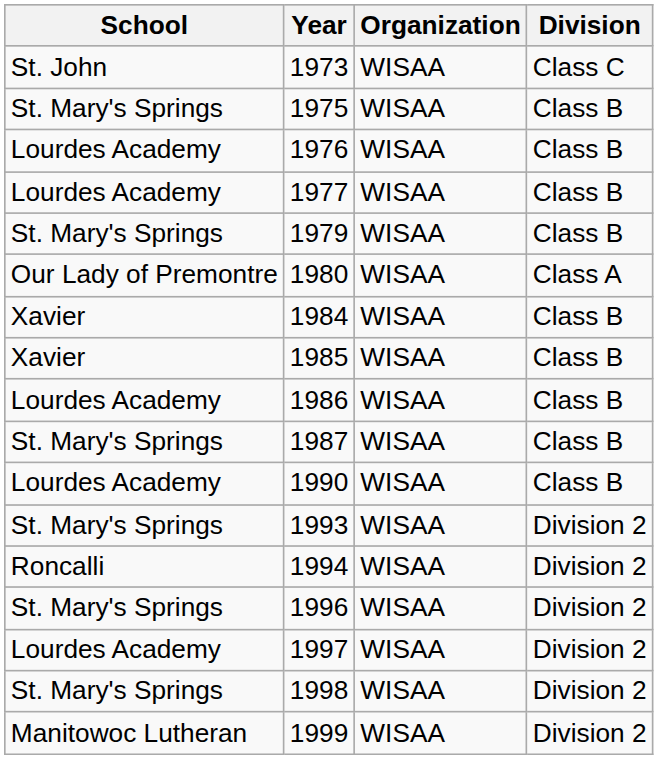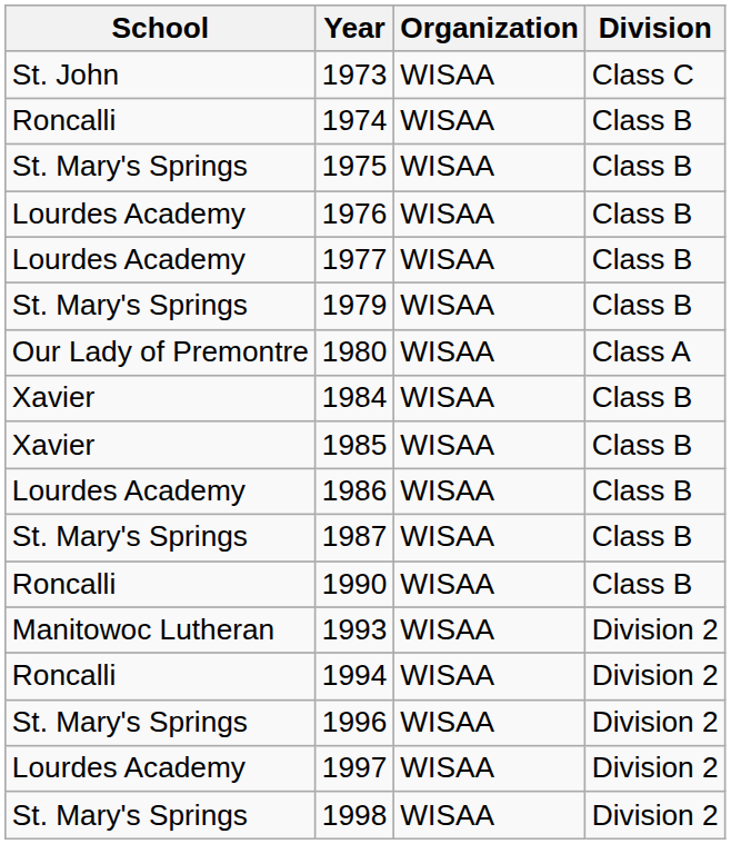 <table class="wikitable">
 <tr>
 <th>School</th>
 <th>Year</th>
 <th>Organization</th>
 <th>Division</th>
 </tr>
 <tr>
 <td>St. John</td>
 <td>1973</td>
 <td>WISAA</td>
 <td>Class C</td>
+</tr>
+<tr>
+<td>Roncalli</td>
+<td>1974</td>
+<td>WISAA</td>
+<td>Class B</td>
 </tr>
 <tr>
 <td>St. Mary's Springs</td>
 <td>1975</td>
 <td>WISAA</td>
 <td>Class B</td>
 </tr>
 <tr>
 <td>Lourdes Academy</td>
 <td>1976</td>
 <td>WISAA</td>
 <td>Class B</td>
 </tr>
 <tr>
 <td>Lourdes Academy</td>
 <td>1977</td>
 <td>WISAA</td>
 <td>Class B</td>
 </tr>
 <tr>
 <td>St. Mary's Springs</td>
 <td>1979</td>
 <td>WISAA</td>
 <td>Class B</td>
 </tr>
 <tr>
 <td>Our Lady of Premontre</td>
 <td>1980</td>
 <td>WISAA</td>
 <td>Class A</td>
 </tr>
 <tr>
 <td>Xavier</td>
 <td>1984</td>
 <td>WISAA</td>
 <td>Class B</td>
 </tr>
 <tr>
 <td>Xavier</td>
 <td>1985</td>
 <td>WISAA</td>
 <td>Class B</td>
 </tr>
 <tr>
 <td>Lourdes Academy</td>
 <td>1986</td>
 <td>WISAA</td>
 <td>Class B</td>
 </tr>
 <tr>
 <td>St. Mary's Springs</td>
 <td>1987</td>
 <td>WISAA</td>
 <td>Class B</td>
 </tr>
 <tr>
-<td>Lourdes Academy</td>
+<td>Roncalli</td>
 <td>1990</td>
 <td>WISAA</td>
 <td>Class B</td>
 </tr>
 <tr>
-<td>St. Mary's Springs</td>
+<td>Manitowoc Lutheran</td>
 <td>1993</td>
 <td>WISAA</td>
 <td>Division 2</td>
 </tr>
 <tr>
 <td>Roncalli</td>
 <td>1994</td>
 <td>WISAA</td>
 <td>Division 2</td>
 </tr>
 <tr>
 <td>St. Mary's Springs</td>
 <td>1996</td>
 <td>WISAA</td>
 <td>Division 2</td>
 </tr>
 <tr>
 <td>Lourdes Academy</td>
 <td>1997</td>
 <td>WISAA</td>
 <td>Division 2</td>
 </tr>
 <tr>
 <td>St. Mary's Springs</td>
 <td>1998</td>
 <td>WISAA</td>
 <td>Division 2</td>
 </tr>
-<tr>
-<td>Manitowoc Lutheran</td>
-<td>1999</td>
-<td>WISAA</td>
-<td>Division 2</td>
-</tr>
 </table>
